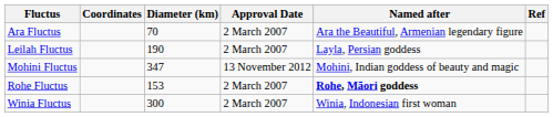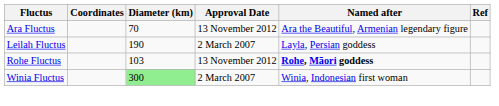 <table class="wikitable">
 <tr>
 <th>Fluctus</th>
 <th>Coordinates</th>
 <th>Diameter (km)</th>
 <th>Approval Date</th>
 <th>Named after</th>
 <th>Ref</th>
 </tr>
 <tr>
 <td><a href='#'>Ara Fluctus</a></td>
 <td></td>
 <td>70</td>
-<td>2 March 2007</td>
+<td>13 November 2012</td>
 <td><a href='#'>Ara the Beautiful</a>, <a href='#'>Armenian</a> legendary figure</td>
 <td></td>
 </tr>
 <tr>
 <td><a href='#'>Leilah Fluctus</a></td>
 <td></td>
 <td>190</td>
 <td>2 March 2007</td>
 <td><a href='#'>Layla</a>, <a href='#'>Persian</a> goddess</td>
 <td></td>
 </tr>
 <tr>
-<td><a href='#'>Mohini Fluctus</a></td>
-<td></td>
-<td>347</td>
-<td>13 November 2012</td>
-<td><a href='#'>Mohini</a>, Indian goddess of beauty and magic</td>
-<td></td>
-</tr>
-<tr>
 <td><a href='#'>Rohe Fluctus</a></td>
 <td></td>
-<td>153</td>
-<td>2 March 2007</td>
+<td>103</td>
+<td>13 November 2012</td>
 <td><strong><a href='#'>Rohe</a>, <a href='#'>Māori</a> goddess</strong></td>
 <td></td>
 </tr>
 <tr>
 <td><a href='#'>Winia Fluctus</a></td>
 <td></td>
-<td>300</td>
+<td style="background: lightgreen;">300</td>
 <td>2 March 2007</td>
 <td><a href='#'>Winia</a>, <a href='#'>Indonesian</a> first woman</td>
 <td></td>
 </tr>
 </table>
